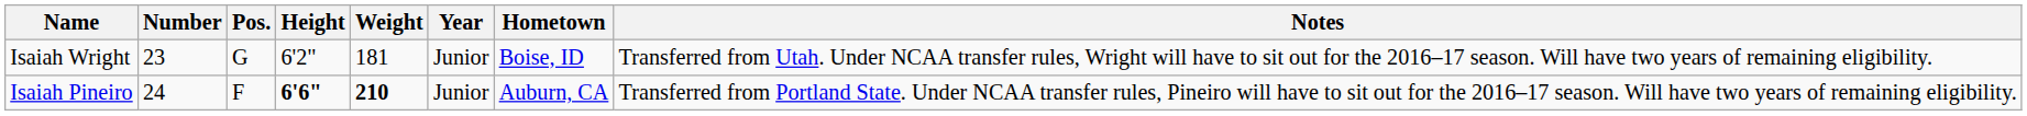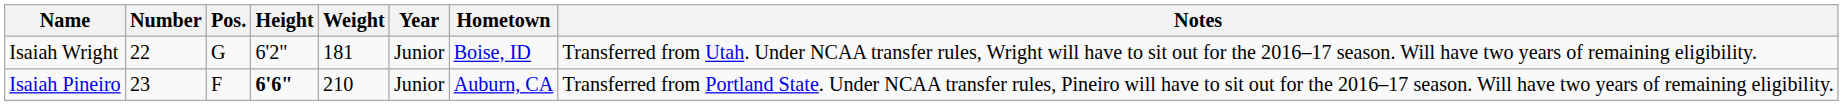 <table class="wikitable sortable" border="1">
 <tr>
 <th>Name</th>
 <th>Number</th>
 <th>Pos.</th>
 <th>Height</th>
 <th>Weight</th>
 <th>Year</th>
 <th>Hometown</th>
 <th class="unsortable">Notes</th>
 </tr>
 <tr>
 <td>Isaiah Wright</td>
-<td>23</td>
+<td>22</td>
 <td>G</td>
 <td>6'2"</td>
 <td>181</td>
 <td>Junior</td>
 <td><a href='#'>Boise, ID</a></td>
 <td>Transferred from <a href='#'>Utah</a>. Under NCAA transfer rules, Wright will have to sit out for the 2016–17 season. Will have two years of remaining eligibility.</td>
 </tr>
 <tr>
 <td><a href='#'>Isaiah Pineiro</a></td>
-<td>24</td>
+<td>23</td>
 <td>F</td>
 <td><strong>6'6"</strong></td>
-<td><strong>210</strong></td>
+<td>210</td>
 <td>Junior</td>
 <td><a href='#'>Auburn, CA</a></td>
 <td>Transferred from <a href='#'>Portland State</a>. Under NCAA transfer rules, Pineiro will have to sit out for the 2016–17 season. Will have two years of remaining eligibility.</td>
 </tr>
 </table>
